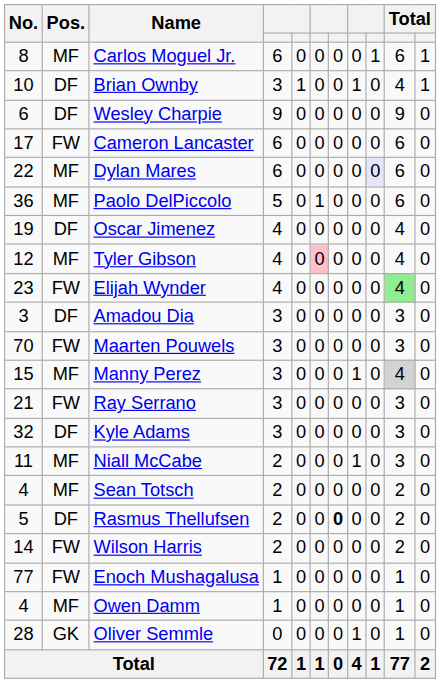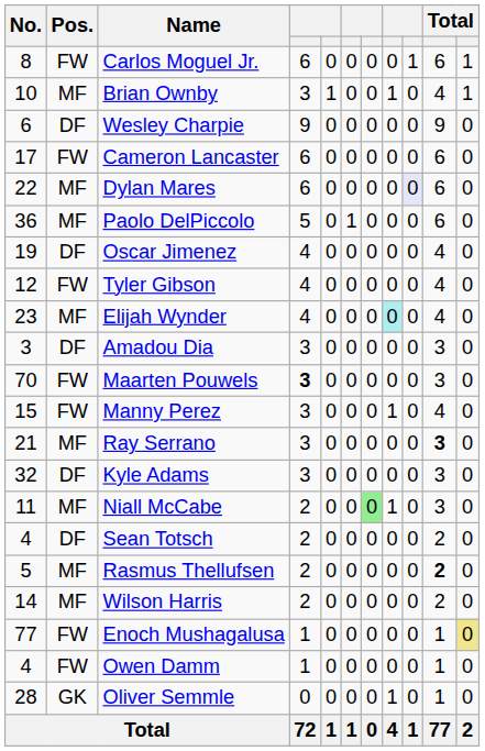 <table class="wikitable sortable" style="text-align: center;">
 <tr>
 <th rowspan="2">No.</th>
 <th rowspan="2">Pos.</th>
 <th rowspan="2">Name</th>
 <th colspan="2"></th>
 <th colspan="2"></th>
 <th colspan="2"></th>
 <th colspan="2"><strong>Total</strong></th>
 </tr>
 <tr>
 <th></th>
 <th></th>
 <th></th>
 <th></th>
 <th></th>
 <th></th>
 <th></th>
 <th></th>
 </tr>
 <tr>
 <td>8</td>
-<td>MF</td>
+<td>FW</td>
 <td align="left"> <a href='#'>Carlos Moguel Jr.</a></td>
 <td>6</td>
 <td>0</td>
 <td>0</td>
 <td>0</td>
 <td>0</td>
 <td>1</td>
 <td>6</td>
 <td>1</td>
 </tr>
 <tr>
 <td>10</td>
-<td>DF</td>
+<td>MF</td>
 <td align="left"> <a href='#'>Brian Ownby</a></td>
 <td>3</td>
 <td>1</td>
 <td>0</td>
 <td>0</td>
 <td>1</td>
 <td>0</td>
 <td>4</td>
 <td>1</td>
 </tr>
 <tr>
 <td>6</td>
 <td>DF</td>
 <td align="left"> <a href='#'>Wesley Charpie</a></td>
 <td>9</td>
 <td>0</td>
 <td>0</td>
 <td>0</td>
 <td>0</td>
 <td>0</td>
 <td>9</td>
 <td>0</td>
 </tr>
 <tr>
 <td>17</td>
 <td>FW</td>
 <td align="left"> <a href='#'>Cameron Lancaster</a></td>
 <td>6</td>
 <td>0</td>
 <td>0</td>
 <td>0</td>
 <td>0</td>
 <td>0</td>
 <td>6</td>
 <td>0</td>
 </tr>
 <tr>
 <td>22</td>
 <td>MF</td>
 <td align="left"> <a href='#'>Dylan Mares</a></td>
 <td>6</td>
 <td>0</td>
 <td>0</td>
 <td>0</td>
 <td>0</td>
 <td style="background: lavender;">0</td>
 <td>6</td>
 <td>0</td>
 </tr>
 <tr>
 <td>36</td>
 <td>MF</td>
 <td align="left"> <a href='#'>Paolo DelPiccolo</a></td>
 <td>5</td>
 <td>0</td>
 <td>1</td>
 <td>0</td>
 <td>0</td>
 <td>0</td>
 <td>6</td>
 <td>0</td>
 </tr>
 <tr>
 <td>19</td>
 <td>DF</td>
 <td align="left"> <a href='#'>Oscar Jimenez</a></td>
 <td>4</td>
 <td>0</td>
 <td>0</td>
 <td>0</td>
 <td>0</td>
 <td>0</td>
 <td>4</td>
 <td>0</td>
 </tr>
 <tr>
 <td>12</td>
-<td>MF</td>
+<td>FW</td>
 <td align="left"> <a href='#'>Tyler Gibson</a></td>
 <td>4</td>
 <td>0</td>
-<td style="background: pink;">0</td>
+<td>0</td>
 <td>0</td>
 <td>0</td>
 <td>0</td>
 <td>4</td>
 <td>0</td>
 </tr>
 <tr>
 <td>23</td>
-<td>FW</td>
+<td>MF</td>
 <td align="left"> <a href='#'>Elijah Wynder</a></td>
 <td>4</td>
 <td>0</td>
 <td>0</td>
 <td>0</td>
+<td style="background: paleturquoise;">0</td>
 <td>0</td>
-<td>0</td>
-<td style="background: lightgreen;">4</td>
+<td>4</td>
 <td>0</td>
 </tr>
 <tr>
 <td>3</td>
 <td>DF</td>
 <td align="left"> <a href='#'>Amadou Dia</a></td>
 <td>3</td>
 <td>0</td>
 <td>0</td>
 <td>0</td>
 <td>0</td>
 <td>0</td>
 <td>3</td>
 <td>0</td>
 </tr>
 <tr>
 <td>70</td>
 <td>FW</td>
 <td align="left"> <a href='#'>Maarten Pouwels</a></td>
-<td>3</td>
+<td><strong>3</strong></td>
 <td>0</td>
 <td>0</td>
 <td>0</td>
 <td>0</td>
 <td>0</td>
 <td>3</td>
 <td>0</td>
 </tr>
 <tr>
 <td>15</td>
-<td>MF</td>
+<td>FW</td>
 <td align="left"> <a href='#'>Manny Perez</a></td>
 <td>3</td>
 <td>0</td>
 <td>0</td>
 <td>0</td>
 <td>1</td>
 <td>0</td>
-<td style="background: lightgrey;">4</td>
+<td>4</td>
 <td>0</td>
 </tr>
 <tr>
 <td>21</td>
-<td>FW</td>
+<td>MF</td>
 <td align="left"> <a href='#'>Ray Serrano</a></td>
 <td>3</td>
 <td>0</td>
 <td>0</td>
 <td>0</td>
 <td>0</td>
 <td>0</td>
-<td>3</td>
+<td><strong>3</strong></td>
 <td>0</td>
 </tr>
 <tr>
 <td>32</td>
 <td>DF</td>
 <td align="left"> <a href='#'>Kyle Adams</a></td>
 <td>3</td>
 <td>0</td>
 <td>0</td>
 <td>0</td>
 <td>0</td>
 <td>0</td>
 <td>3</td>
 <td>0</td>
 </tr>
 <tr>
 <td>11</td>
 <td>MF</td>
 <td align="left"> <a href='#'>Niall McCabe</a></td>
 <td>2</td>
 <td>0</td>
 <td>0</td>
-<td>0</td>
+<td style="background: lightgreen;">0</td>
 <td>1</td>
 <td>0</td>
 <td>3</td>
 <td>0</td>
 </tr>
 <tr>
 <td>4</td>
-<td>MF</td>
+<td>DF</td>
 <td align="left"> <a href='#'>Sean Totsch</a></td>
 <td>2</td>
 <td>0</td>
 <td>0</td>
 <td>0</td>
 <td>0</td>
 <td>0</td>
 <td>2</td>
 <td>0</td>
 </tr>
 <tr>
 <td>5</td>
-<td>DF</td>
+<td>MF</td>
 <td align="left"> <a href='#'>Rasmus Thellufsen</a></td>
 <td>2</td>
 <td>0</td>
 <td>0</td>
-<td><strong>0</strong></td>
 <td>0</td>
 <td>0</td>
-<td>2</td>
+<td>0</td>
+<td><strong>2</strong></td>
 <td>0</td>
 </tr>
 <tr>
 <td>14</td>
-<td>FW</td>
+<td>MF</td>
 <td align="left"> <a href='#'>Wilson Harris</a></td>
 <td>2</td>
 <td>0</td>
 <td>0</td>
 <td>0</td>
 <td>0</td>
 <td>0</td>
 <td>2</td>
 <td>0</td>
 </tr>
 <tr>
 <td>77</td>
 <td>FW</td>
 <td align="left"> <a href='#'>Enoch Mushagalusa</a></td>
 <td>1</td>
 <td>0</td>
 <td>0</td>
 <td>0</td>
 <td>0</td>
 <td>0</td>
 <td>1</td>
-<td>0</td>
+<td style="background: khaki;">0</td>
 </tr>
 <tr>
 <td>4</td>
-<td>MF</td>
+<td>FW</td>
 <td align="left"> <a href='#'>Owen Damm</a></td>
 <td>1</td>
 <td>0</td>
 <td>0</td>
 <td>0</td>
 <td>0</td>
 <td>0</td>
 <td>1</td>
 <td>0</td>
 </tr>
 <tr>
 <td>28</td>
 <td>GK</td>
 <td align="left"> <a href='#'>Oliver Semmle</a></td>
 <td>0</td>
 <td>0</td>
 <td>0</td>
 <td>0</td>
 <td>1</td>
 <td>0</td>
 <td>1</td>
 <td>0</td>
 </tr>
 <tr>
 <th colspan="3">Total</th>
 <th>72</th>
 <th>1</th>
 <th>1</th>
 <th>0</th>
 <th>4</th>
 <th>1</th>
 <th>77</th>
 <th>2</th>
 </tr>
 </table>
